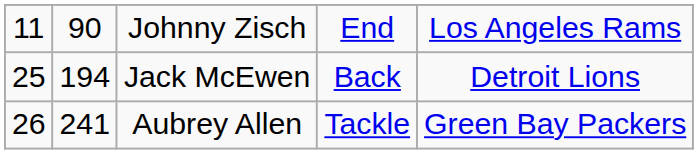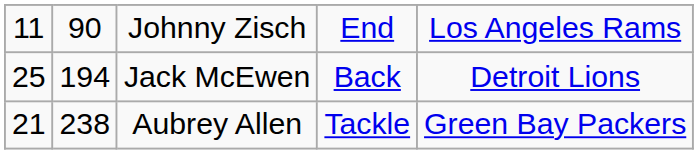 <table class="wikitable" style="text-align:center">
 <tr>
 <td>11</td>
 <td>90</td>
 <td>Johnny Zisch</td>
 <td><a href='#'>End</a></td>
 <td><a href='#'>Los Angeles Rams</a></td>
 </tr>
 <tr>
 <td>25</td>
 <td>194</td>
 <td>Jack McEwen</td>
 <td><a href='#'>Back</a></td>
 <td><a href='#'>Detroit Lions</a></td>
 </tr>
 <tr>
-<td>26</td>
-<td>241</td>
+<td>21</td>
+<td>238</td>
 <td>Aubrey Allen</td>
 <td><a href='#'>Tackle</a></td>
 <td><a href='#'>Green Bay Packers</a></td>
 </tr>
 </table>
